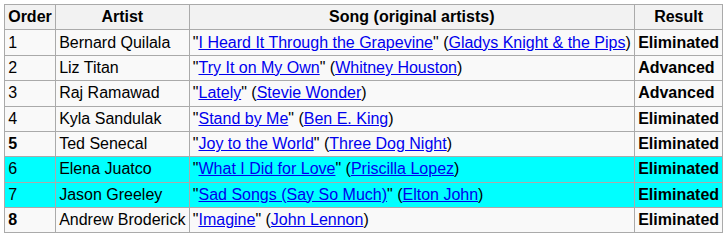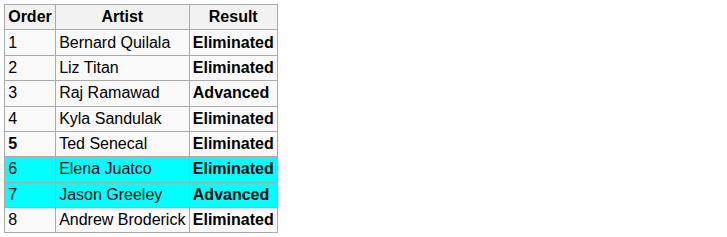 <table class=wikitable>
 <tr>
 <th>Order</th>
 <th>Artist</th>
-<th>Song (original artists)</th>
 <th>Result</th>
 </tr>
 <tr>
 <td>1</td>
 <td>Bernard Quilala</td>
-<td>"<a href='#'>I Heard It Through the Grapevine</a>" (<a href='#'>Gladys Knight & the Pips</a>)</td>
 <td><strong>Eliminated</strong></td>
 </tr>
 <tr>
 <td>2</td>
 <td>Liz Titan</td>
-<td>"<a href='#'>Try It on My Own</a>" (<a href='#'>Whitney Houston</a>)</td>
-<td><strong>Advanced</strong></td>
+<td><strong>Eliminated</strong></td>
 </tr>
 <tr>
 <td>3</td>
 <td>Raj Ramawad</td>
-<td>"<a href='#'>Lately</a>" (<a href='#'>Stevie Wonder</a>)</td>
 <td><strong>Advanced</strong></td>
 </tr>
 <tr>
 <td>4</td>
 <td>Kyla Sandulak</td>
-<td>"<a href='#'>Stand by Me</a>" (<a href='#'>Ben E. King</a>)</td>
 <td><strong>Eliminated</strong></td>
 </tr>
 <tr>
 <td><strong>5</strong></td>
 <td>Ted Senecal</td>
-<td>"<a href='#'>Joy to the World</a>" (<a href='#'>Three Dog Night</a>)</td>
 <td><strong>Eliminated</strong></td>
 </tr>
 <tr style="background:cyan;">
 <td>6</td>
 <td>Elena Juatco</td>
-<td>"<a href='#'>What I Did for Love</a>" (<a href='#'>Priscilla Lopez</a>)</td>
 <td><strong>Eliminated</strong></td>
 </tr>
 <tr style="background:cyan;">
 <td>7</td>
 <td>Jason Greeley</td>
-<td>"<a href='#'>Sad Songs (Say So Much)</a>" (<a href='#'>Elton John</a>)</td>
-<td><strong>Eliminated</strong></td>
+<td><strong>Advanced</strong></td>
 </tr>
 <tr>
-<td><strong>8</strong></td>
+<td>8</td>
 <td>Andrew Broderick</td>
-<td>"<a href='#'>Imagine</a>" (<a href='#'>John Lennon</a>)</td>
 <td><strong>Eliminated</strong></td>
 </tr>
 </table>
